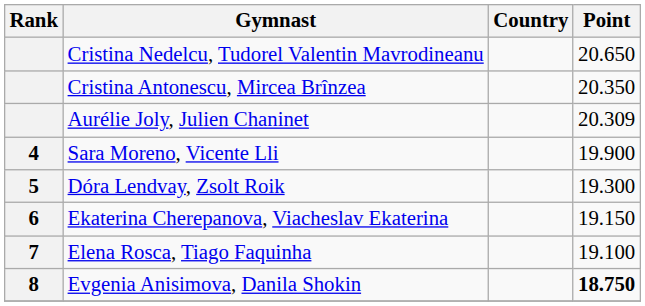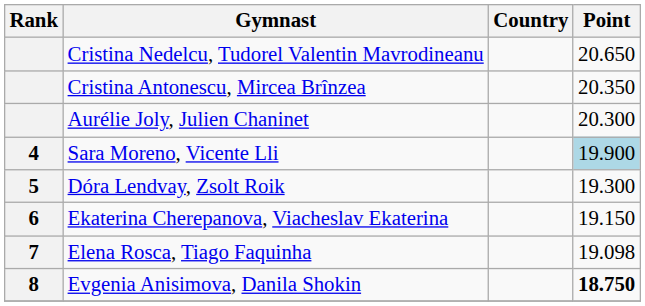 <table class="wikitable sortable">
 <tr>
 <th>Rank</th>
 <th>Gymnast</th>
 <th>Country</th>
 <th>Point</th>
 </tr>
 <tr>
 <th></th>
 <td><a href='#'>Cristina Nedelcu</a>, <a href='#'>Tudorel Valentin Mavrodineanu</a></td>
 <td></td>
 <td>20.650</td>
 </tr>
 <tr>
 <th></th>
 <td><a href='#'>Cristina Antonescu</a>, <a href='#'>Mircea Brînzea</a></td>
 <td></td>
 <td>20.350</td>
 </tr>
 <tr>
 <th></th>
 <td><a href='#'>Aurélie Joly</a>, <a href='#'>Julien Chaninet</a></td>
 <td></td>
-<td>20.309</td>
+<td>20.300</td>
 </tr>
 <tr>
 <th>4</th>
 <td><a href='#'>Sara Moreno</a>, <a href='#'>Vicente Lli</a></td>
 <td></td>
-<td>19.900</td>
+<td style="background: lightblue;">19.900</td>
 </tr>
 <tr>
 <th>5</th>
 <td><a href='#'>Dóra Lendvay</a>, <a href='#'>Zsolt Roik</a></td>
 <td></td>
 <td>19.300</td>
 </tr>
 <tr>
 <th>6</th>
 <td><a href='#'>Ekaterina Cherepanova</a>, <a href='#'>Viacheslav Ekaterina</a></td>
 <td></td>
 <td>19.150</td>
 </tr>
 <tr>
 <th>7</th>
 <td><a href='#'>Elena Rosca</a>,  <a href='#'>Tiago Faquinha</a></td>
 <td></td>
-<td>19.100</td>
+<td>19.098</td>
 </tr>
 <tr>
 <th>8</th>
 <td><a href='#'>Evgenia Anisimova</a>, <a href='#'>Danila Shokin</a></td>
 <td></td>
 <td><strong>18.750</strong></td>
 </tr>
 <tr>
 </tr>
 </table>
